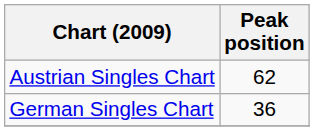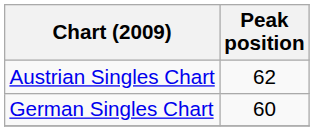 <table class="wikitable sortable">
 <tr>
 <th>Chart (2009)</th>
 <th>Peak<br>position</th>
 </tr>
 <tr>
 <td><a href='#'>Austrian Singles Chart</a></td>
 <td align="center">62</td>
 </tr>
 <tr>
 <td><a href='#'>German Singles Chart</a></td>
-<td align="center">36</td>
+<td align="center">60</td>
 </tr>
 <tr>
 </tr>
 </table>
